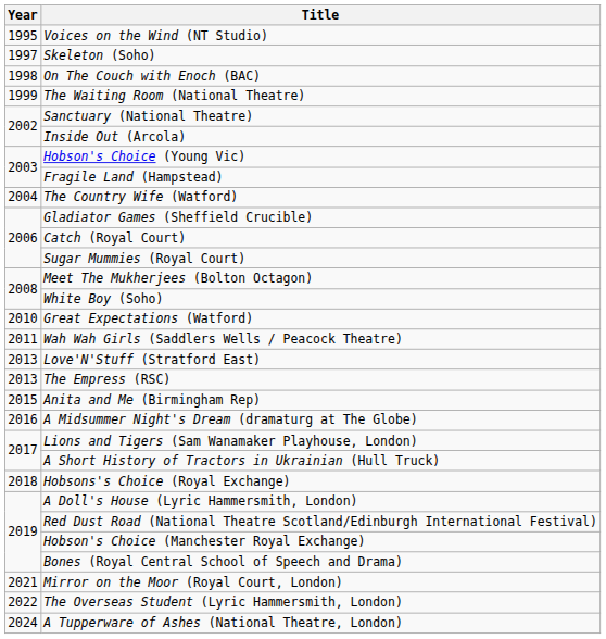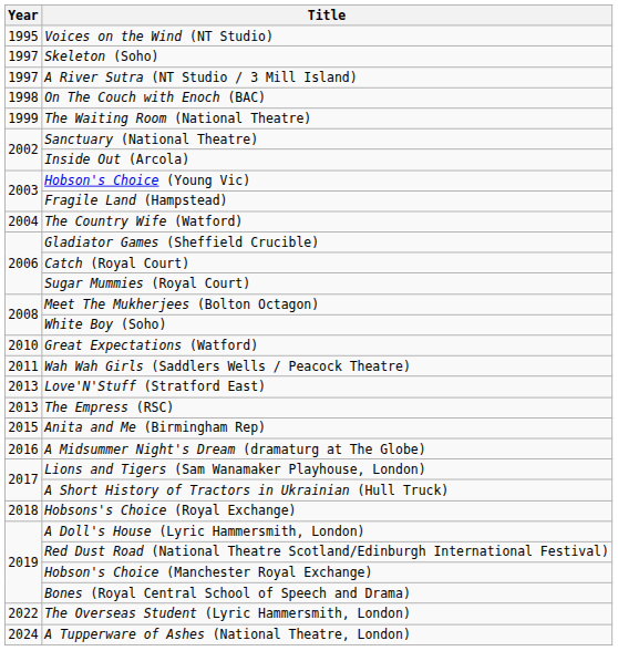 <table class="wikitable sortable">
 <tr>
 <th>Year</th>
 <th>Title</th>
 </tr>
 <tr>
 <td rowspan="1">1995</td>
 <td><em>Voices on the Wind</em> (NT Studio)</td>
 </tr>
 <tr>
 <td rowspan="1">1997</td>
 <td><em>Skeleton</em> (Soho)</td>
+</tr>
+<tr>
+<td rowspan="1">1997</td>
+<td><em>A River Sutra</em> (NT Studio / 3 Mill Island)</td>
 </tr>
 <tr>
 <td rowspan="1">1998</td>
 <td><em>On The Couch with Enoch</em> (BAC)</td>
 </tr>
 <tr>
 <td rowspan="1">1999</td>
 <td><em>The Waiting Room</em> (National Theatre)</td>
 </tr>
 <tr>
 <td rowspan="2">2002</td>
 <td><em>Sanctuary</em> (National Theatre)</td>
 </tr>
 <tr>
 <td><em>Inside Out</em> (Arcola)</td>
 </tr>
 <tr>
 <td rowspan="2">2003</td>
 <td><em><a href='#'>Hobson's Choice</a></em> (Young Vic)</td>
 </tr>
 <tr>
 <td><em>Fragile Land</em> (Hampstead)</td>
 </tr>
 <tr>
 <td rowspan="1">2004</td>
 <td><em>The Country Wife</em> (Watford)</td>
 </tr>
 <tr>
 <td rowspan="3">2006</td>
 <td><em>Gladiator Games</em> (Sheffield Crucible)</td>
 </tr>
 <tr>
 <td><em>Catch</em> (Royal Court)</td>
 </tr>
 <tr>
 <td><em>Sugar Mummies</em> (Royal Court)</td>
 </tr>
 <tr>
 <td rowspan="2">2008</td>
 <td><em>Meet The Mukherjees</em> (Bolton Octagon)</td>
 </tr>
 <tr>
 <td><em>White Boy</em> (Soho)</td>
 </tr>
 <tr>
 <td rowspan="1">2010</td>
 <td><em>Great Expectations</em> (Watford)</td>
 </tr>
 <tr>
 <td rowspan="1">2011</td>
 <td><em>Wah Wah Girls</em> (Saddlers Wells / Peacock Theatre)</td>
 </tr>
 <tr>
 <td rowspan="1">2013</td>
 <td><em>Love'N'Stuff</em> (Stratford East)</td>
 </tr>
 <tr>
 <td rowspan="1">2013</td>
 <td><em>The Empress</em> (RSC)</td>
 </tr>
 <tr>
 <td rowspan="1">2015</td>
 <td><em>Anita and Me</em> (Birmingham Rep)</td>
 </tr>
 <tr>
 <td rowspan="1">2016</td>
 <td><em>A Midsummer Night's Dream</em> (dramaturg at The Globe)</td>
 </tr>
 <tr>
 <td rowspan="2">2017</td>
 <td><em>Lions and Tigers</em> (Sam Wanamaker Playhouse, London)</td>
 </tr>
 <tr>
 <td><em>A Short History of Tractors in Ukrainian</em> (Hull Truck)</td>
 </tr>
 <tr>
 <td rowspan="1">2018</td>
 <td><em>Hobsons's Choice</em> (Royal Exchange)</td>
 </tr>
 <tr>
 <td rowspan="4">2019</td>
 <td><em>A Doll's House</em> (Lyric Hammersmith, London)</td>
 </tr>
 <tr>
 <td><em>Red Dust Road</em> (National Theatre Scotland/Edinburgh International Festival)</td>
 </tr>
 <tr>
 <td><em>Hobson's Choice</em> (Manchester Royal Exchange)</td>
 </tr>
 <tr>
 <td><em>Bones</em> (Royal Central School of Speech and Drama)</td>
 </tr>
 <tr>
-<td rowspan="1">2021</td>
-<td><em>Mirror on the Moor</em> (Royal Court, London)</td>
-</tr>
-<tr>
 <td rowspan="1">2022</td>
 <td><em>The Overseas Student</em> (Lyric Hammersmith, London)</td>
 </tr>
 <tr>
 <td rowspan="1">2024</td>
 <td><em>A Tupperware of Ashes</em> (National Theatre, London)</td>
 </tr>
 </table>
